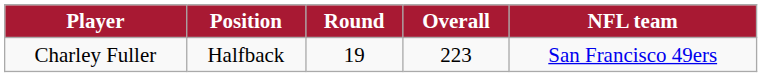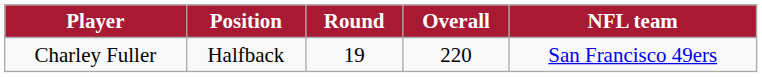 <table class="wikitable" width="65%">
 <tr align="center"  style="background:#A81933;color:#FFFFFF;">
 <td><strong>Player</strong></td>
 <td><strong>Position</strong></td>
 <td><strong>Round</strong></td>
 <td><strong>Overall</strong></td>
 <td><strong>NFL team</strong></td>
 </tr>
 <tr align="center" bgcolor="">
 <td>Charley Fuller</td>
 <td>Halfback</td>
 <td>19</td>
-<td>223</td>
+<td>220</td>
 <td><a href='#'>San Francisco 49ers</a></td>
 </tr>
 </table>
